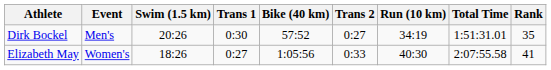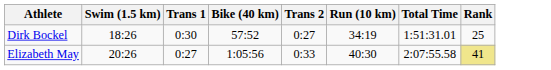 <table class="wikitable" style="font-size:90%">
 <tr>
 <th>Athlete</th>
-<th>Event</th>
 <th>Swim (1.5 km)</th>
 <th>Trans 1</th>
 <th>Bike (40 km)</th>
 <th>Trans 2</th>
 <th>Run (10 km)</th>
 <th>Total Time</th>
 <th>Rank</th>
 </tr>
 <tr align=center>
 <td align=left><a href='#'>Dirk Bockel</a></td>
-<td align=left><a href='#'>Men's</a></td>
-<td>20:26</td>
+<td>18:26</td>
 <td>0:30</td>
 <td>57:52</td>
 <td>0:27</td>
 <td>34:19</td>
 <td>1:51:31.01</td>
-<td>35</td>
+<td>25</td>
 </tr>
 <tr align=center>
 <td align=left><a href='#'>Elizabeth May</a></td>
-<td align=left><a href='#'>Women's</a></td>
-<td>18:26</td>
+<td>20:26</td>
 <td>0:27</td>
 <td>1:05:56</td>
 <td>0:33</td>
 <td>40:30</td>
 <td>2:07:55.58</td>
-<td>41</td>
+<td style="background: khaki;">41</td>
 </tr>
 </table>
